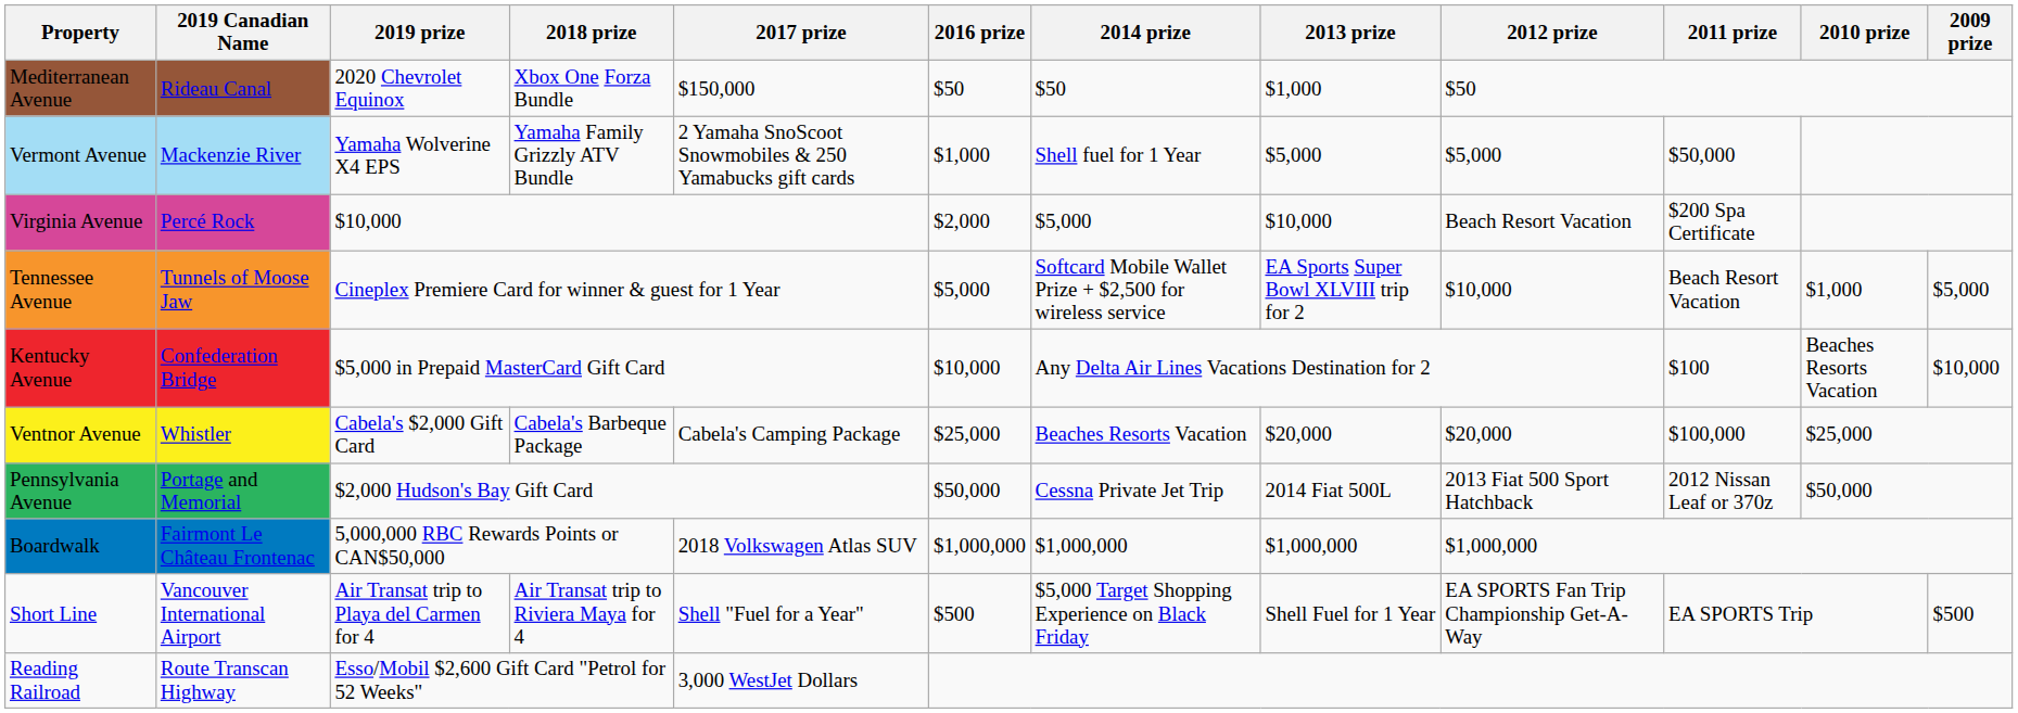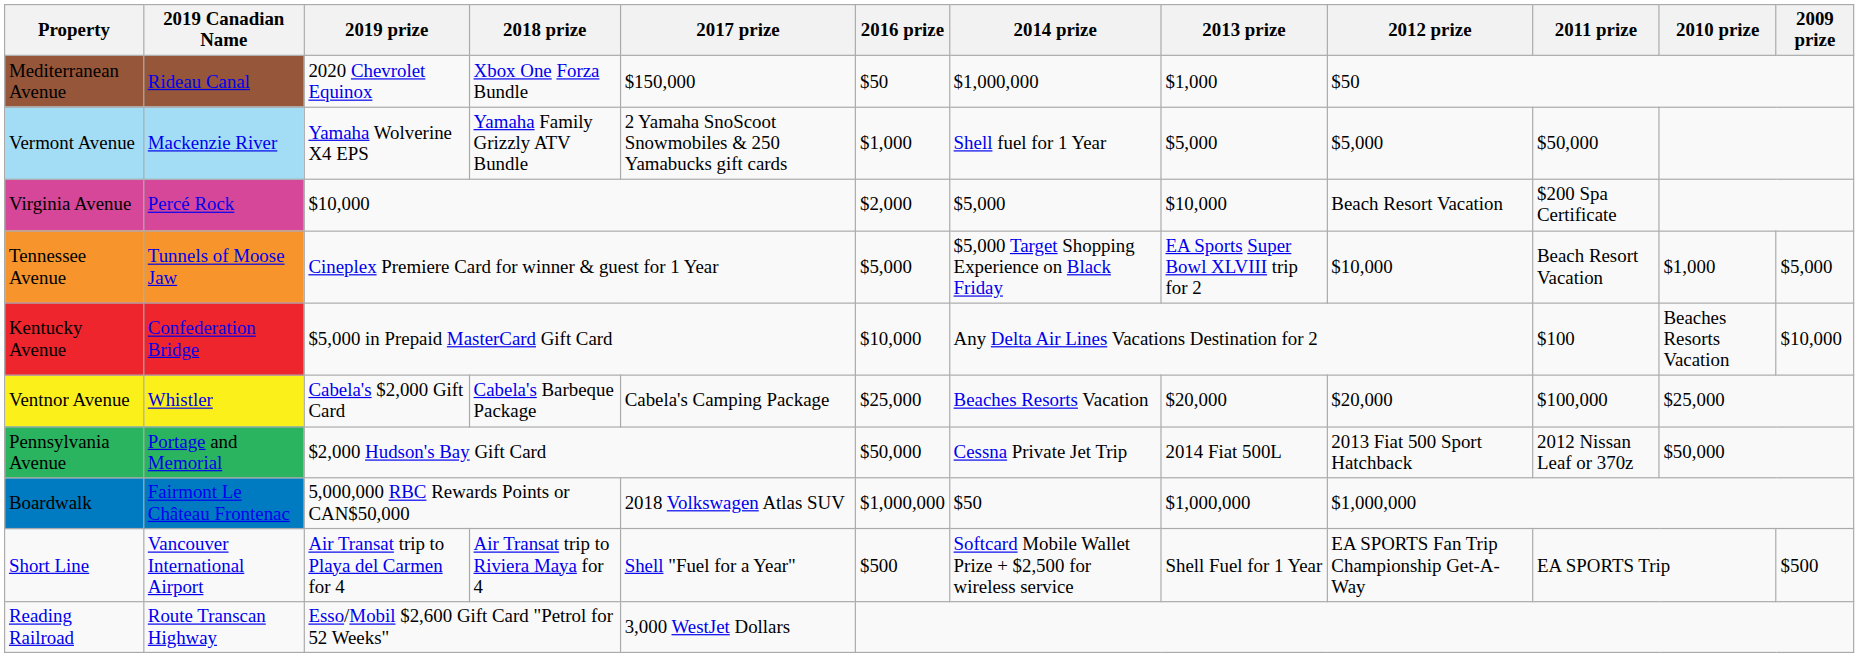 <table class="wikitable mw-collapsible">
 <tr>
 <th>Property</th>
 <th>2019 Canadian Name</th>
 <th>2019 prize</th>
 <th>2018 prize</th>
 <th>2017 prize</th>
 <th>2016 prize</th>
 <th>2014 prize</th>
 <th>2013 prize</th>
 <th>2012 prize</th>
 <th>2011 prize</th>
 <th>2010 prize</th>
 <th>2009 prize</th>
 </tr>
 <tr>
 <td style="background:#955639;"><span> Mediterranean Avenue</span></td>
 <td style="background:#955639;"><span> <a href='#'>Rideau Canal</a></span></td>
 <td>2020 <a href='#'>Chevrolet Equinox</a></td>
 <td><a href='#'>Xbox One</a> <a href='#'>Forza</a> Bundle</td>
 <td>$150,000</td>
 <td>$50</td>
-<td>$50</td>
+<td>$1,000,000</td>
 <td>$1,000</td>
 <td colspan="4">$50</td>
 </tr>
 <tr>
 <td style="background:#a3ddf5;"><span> Vermont Avenue</span></td>
 <td style="background:#a3ddf5;"><span> <a href='#'>Mackenzie River</a></span></td>
 <td><a href='#'>Yamaha</a> Wolverine X4 EPS</td>
 <td><a href='#'>Yamaha</a> Family Grizzly ATV Bundle</td>
 <td>2 Yamaha SnoScoot Snowmobiles & 250 Yamabucks gift cards</td>
 <td>$1,000</td>
 <td><a href='#'>Shell</a> fuel for 1 Year</td>
 <td>$5,000</td>
 <td>$5,000</td>
 <td>$50,000</td>
 <td colspan="2"></td>
 </tr>
 <tr>
 <td style="background:#d64799;"><span> Virginia Avenue</span></td>
 <td style="background:#d64799;"><span> <a href='#'>Percé Rock</a></span></td>
 <td colspan="3">$10,000</td>
 <td>$2,000</td>
 <td>$5,000</td>
 <td>$10,000</td>
 <td>Beach Resort Vacation</td>
 <td>$200 Spa Certificate</td>
 <td colspan="2"></td>
 </tr>
 <tr>
 <td style="background:#f7952c;">Tennessee Avenue</td>
 <td style="background:#f7952c;"><a href='#'>Tunnels of Moose Jaw</a></td>
 <td colspan="3"><a href='#'>Cineplex</a> Premiere Card for winner & guest for 1 Year</td>
 <td>$5,000</td>
-<td><a href='#'>Softcard</a> Mobile Wallet Prize + $2,500 for wireless service</td>
+<td>$5,000 <a href='#'>Target</a> Shopping Experience on <a href='#'>Black Friday</a></td>
 <td><a href='#'>EA Sports</a> <a href='#'>Super Bowl XLVIII</a> trip for 2</td>
 <td>$10,000</td>
 <td>Beach Resort Vacation</td>
 <td>$1,000</td>
 <td>$5,000</td>
 </tr>
 <tr>
 <td style="background:#ee252d;"><span> Kentucky Avenue</span></td>
 <td style="background:#ee252d;"><span> <a href='#'>Confederation Bridge</a></span></td>
 <td colspan="3">$5,000 in Prepaid <a href='#'>MasterCard</a> Gift Card</td>
 <td>$10,000</td>
 <td colspan="3">Any <a href='#'>Delta Air Lines</a> Vacations Destination for 2</td>
 <td>$100</td>
 <td>Beaches Resorts Vacation</td>
 <td>$10,000</td>
 </tr>
 <tr>
 <td style="background:#fcf01b;">Ventnor Avenue</td>
 <td style="background:#fcf01b;"><a href='#'>Whistler</a></td>
 <td><a href='#'>Cabela's</a> $2,000 Gift Card</td>
 <td><a href='#'>Cabela's</a> Barbeque Package</td>
 <td>Cabela's Camping Package</td>
 <td>$25,000</td>
 <td><a href='#'>Beaches Resorts</a> Vacation</td>
 <td>$20,000</td>
 <td>$20,000</td>
 <td>$100,000</td>
 <td colspan="2">$25,000</td>
 </tr>
 <tr>
 <td style="background:#2bb45f;"><span> Pennsylvania Avenue</span></td>
 <td style="background:#2bb45f;"><span><a href='#'>Portage</a> and <a href='#'>Memorial</a></span></td>
 <td colspan="3">$2,000 <a href='#'>Hudson's Bay</a> Gift Card</td>
 <td>$50,000</td>
 <td><a href='#'>Cessna</a> Private Jet Trip</td>
 <td>2014 Fiat 500L</td>
 <td>2013 Fiat 500 Sport Hatchback</td>
 <td>2012 Nissan Leaf or 370z</td>
 <td colspan="2">$50,000</td>
 </tr>
 <tr>
 <td style="background:#007ac0;"><span> Boardwalk</span></td>
 <td style="background:#007ac0;"><span> <a href='#'>Fairmont Le Château Frontenac</a></span></td>
 <td colspan="2">5,000,000 <a href='#'>RBC</a> Rewards Points or CAN$50,000</td>
 <td>2018 <a href='#'>Volkswagen</a> Atlas SUV</td>
 <td>$1,000,000</td>
-<td>$1,000,000</td>
+<td>$50</td>
 <td>$1,000,000</td>
 <td colspan="4">$1,000,000</td>
 </tr>
 <tr>
 <td><a href='#'>Short Line</a></td>
 <td><a href='#'>Vancouver International Airport</a></td>
 <td><a href='#'>Air Transat</a> trip to <a href='#'>Playa del Carmen</a> for 4</td>
 <td><a href='#'>Air Transat</a> trip to <a href='#'>Riviera Maya</a> for 4</td>
 <td><a href='#'>Shell</a> "Fuel for a Year"</td>
 <td>$500</td>
-<td>$5,000 <a href='#'>Target</a> Shopping Experience on <a href='#'>Black Friday</a></td>
+<td><a href='#'>Softcard</a> Mobile Wallet Prize + $2,500 for wireless service</td>
 <td>Shell Fuel for 1 Year</td>
 <td>EA SPORTS Fan Trip Championship Get-A-Way</td>
 <td colspan="2">EA SPORTS Trip</td>
 <td>$500</td>
 </tr>
 <tr>
 <td><a href='#'>Reading Railroad</a></td>
 <td><a href='#'>Route Transcan Highway</a></td>
 <td colspan="2"><a href='#'>Esso</a>/<a href='#'>Mobil</a> $2,600 Gift Card "Petrol for 52 Weeks"</td>
 <td>3,000 <a href='#'>WestJet</a> Dollars</td>
 <td colspan="7"></td>
 </tr>
 </table>
